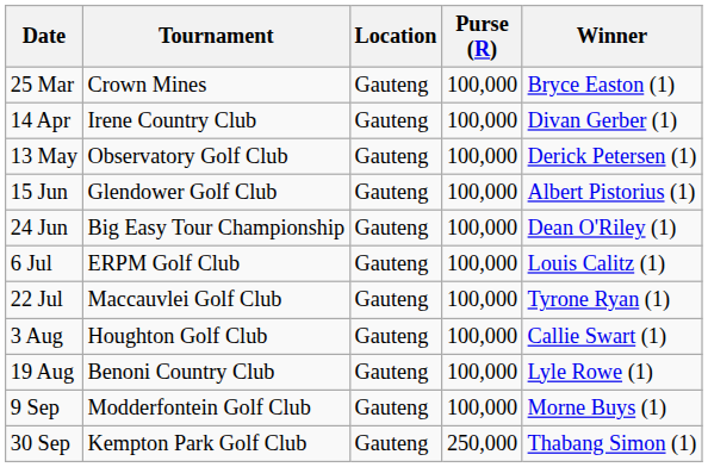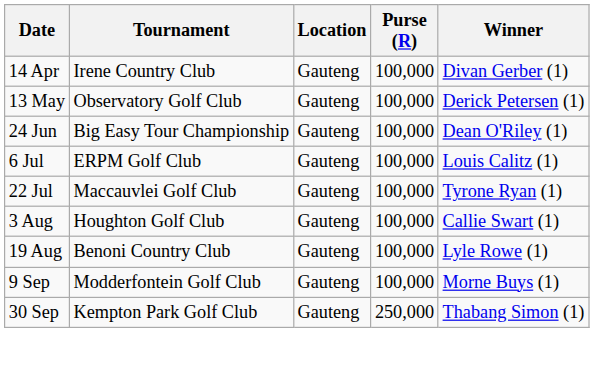 <table class="wikitable" style="font-size:95%;">
 <tr>
 <th>Date</th>
 <th>Tournament</th>
 <th>Location</th>
 <th>Purse<br>(<a href='#'>R</a>)</th>
 <th>Winner</th>
-</tr>
-<tr>
-<td>25 Mar</td>
-<td>Crown Mines</td>
-<td>Gauteng</td>
-<td align=right>100,000</td>
-<td> <a href='#'>Bryce Easton</a> (1)</td>
 </tr>
 <tr>
 <td>14 Apr</td>
 <td>Irene Country Club</td>
 <td>Gauteng</td>
 <td align=right>100,000</td>
 <td> <a href='#'>Divan Gerber</a> (1)</td>
 </tr>
 <tr>
 <td>13 May</td>
 <td>Observatory Golf Club</td>
 <td>Gauteng</td>
 <td align=right>100,000</td>
 <td> <a href='#'>Derick Petersen</a> (1)</td>
-</tr>
-<tr>
-<td>15 Jun</td>
-<td>Glendower Golf Club</td>
-<td>Gauteng</td>
-<td align=right>100,000</td>
-<td> <a href='#'>Albert Pistorius</a> (1)</td>
 </tr>
 <tr>
 <td>24 Jun</td>
 <td>Big Easy Tour Championship</td>
 <td>Gauteng</td>
 <td align=right>100,000</td>
 <td> <a href='#'>Dean O'Riley</a> (1)</td>
 </tr>
 <tr>
 <td>6 Jul</td>
 <td>ERPM Golf Club</td>
 <td>Gauteng</td>
 <td align=right>100,000</td>
 <td> <a href='#'>Louis Calitz</a> (1)</td>
 </tr>
 <tr>
 <td>22 Jul</td>
 <td>Maccauvlei Golf Club</td>
 <td>Gauteng</td>
 <td align=right>100,000</td>
 <td> <a href='#'>Tyrone Ryan</a> (1)</td>
 </tr>
 <tr>
 <td>3 Aug</td>
 <td>Houghton Golf Club</td>
 <td>Gauteng</td>
 <td align=right>100,000</td>
 <td> <a href='#'>Callie Swart</a> (1)</td>
 </tr>
 <tr>
 <td>19 Aug</td>
 <td>Benoni Country Club</td>
 <td>Gauteng</td>
 <td align=right>100,000</td>
 <td> <a href='#'>Lyle Rowe</a> (1)</td>
 </tr>
 <tr>
 <td>9 Sep</td>
 <td>Modderfontein Golf Club</td>
 <td>Gauteng</td>
 <td align=right>100,000</td>
 <td> <a href='#'>Morne Buys</a> (1)</td>
 </tr>
 <tr>
 <td>30 Sep</td>
 <td>Kempton Park Golf Club</td>
 <td>Gauteng</td>
 <td align=right>250,000</td>
 <td> <a href='#'>Thabang Simon</a> (1)</td>
 </tr>
 </table>
